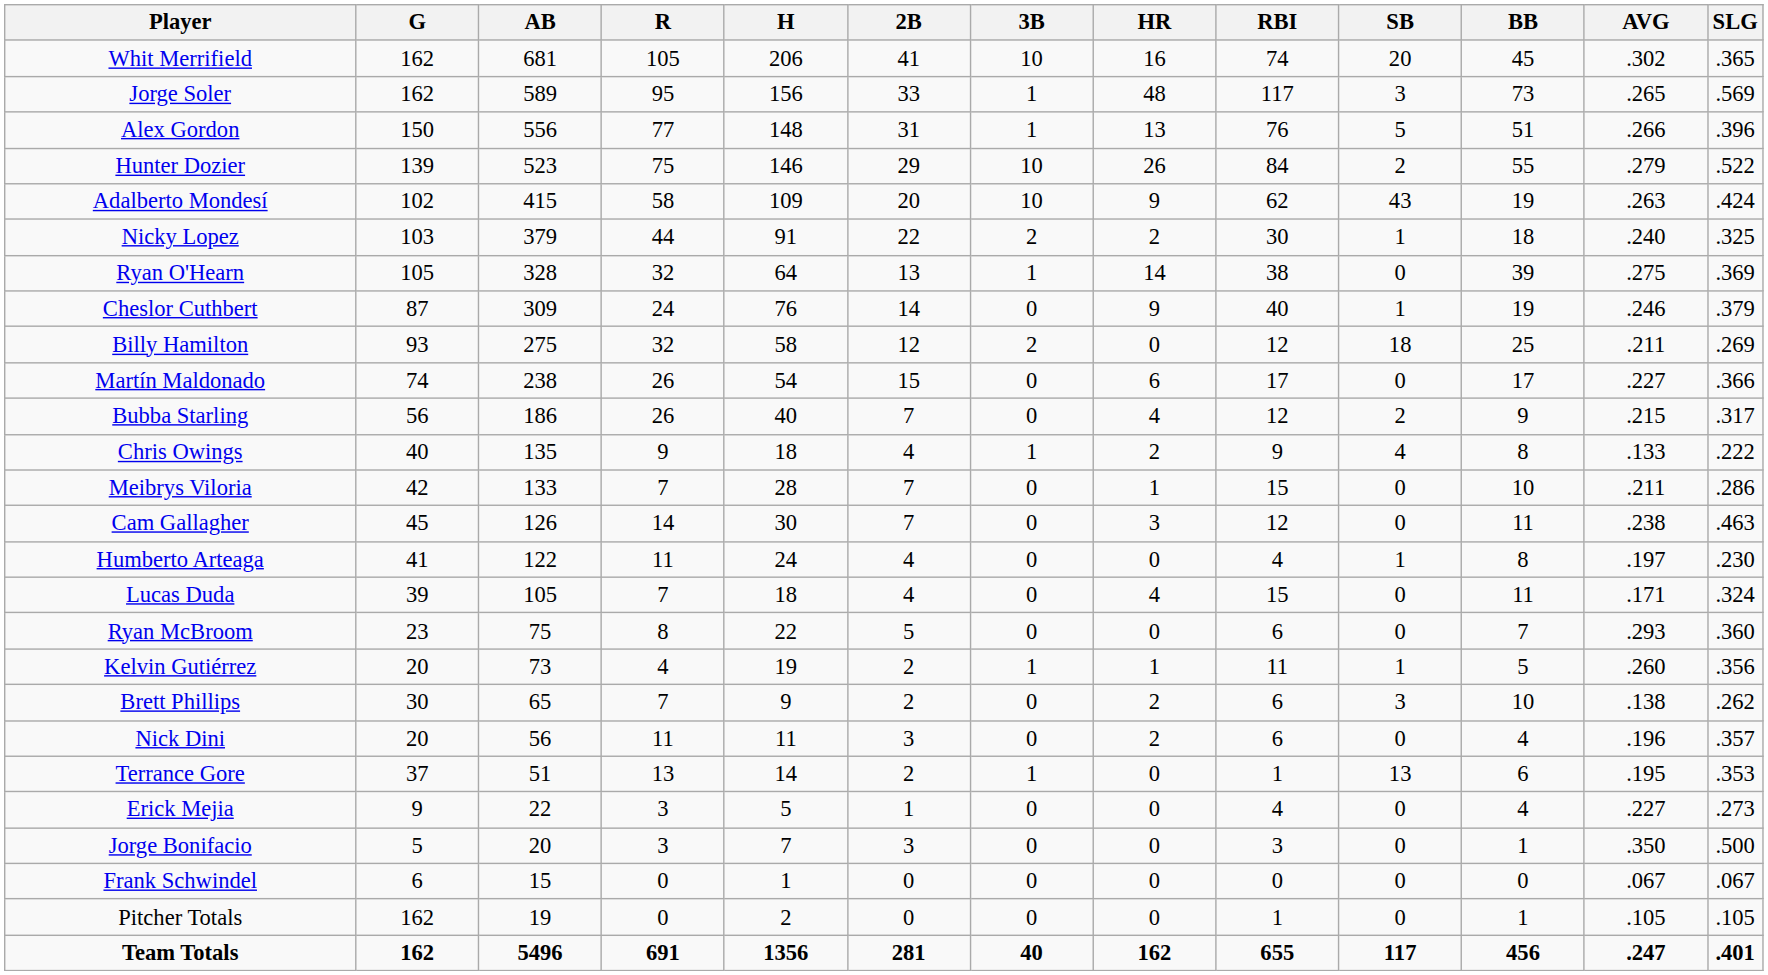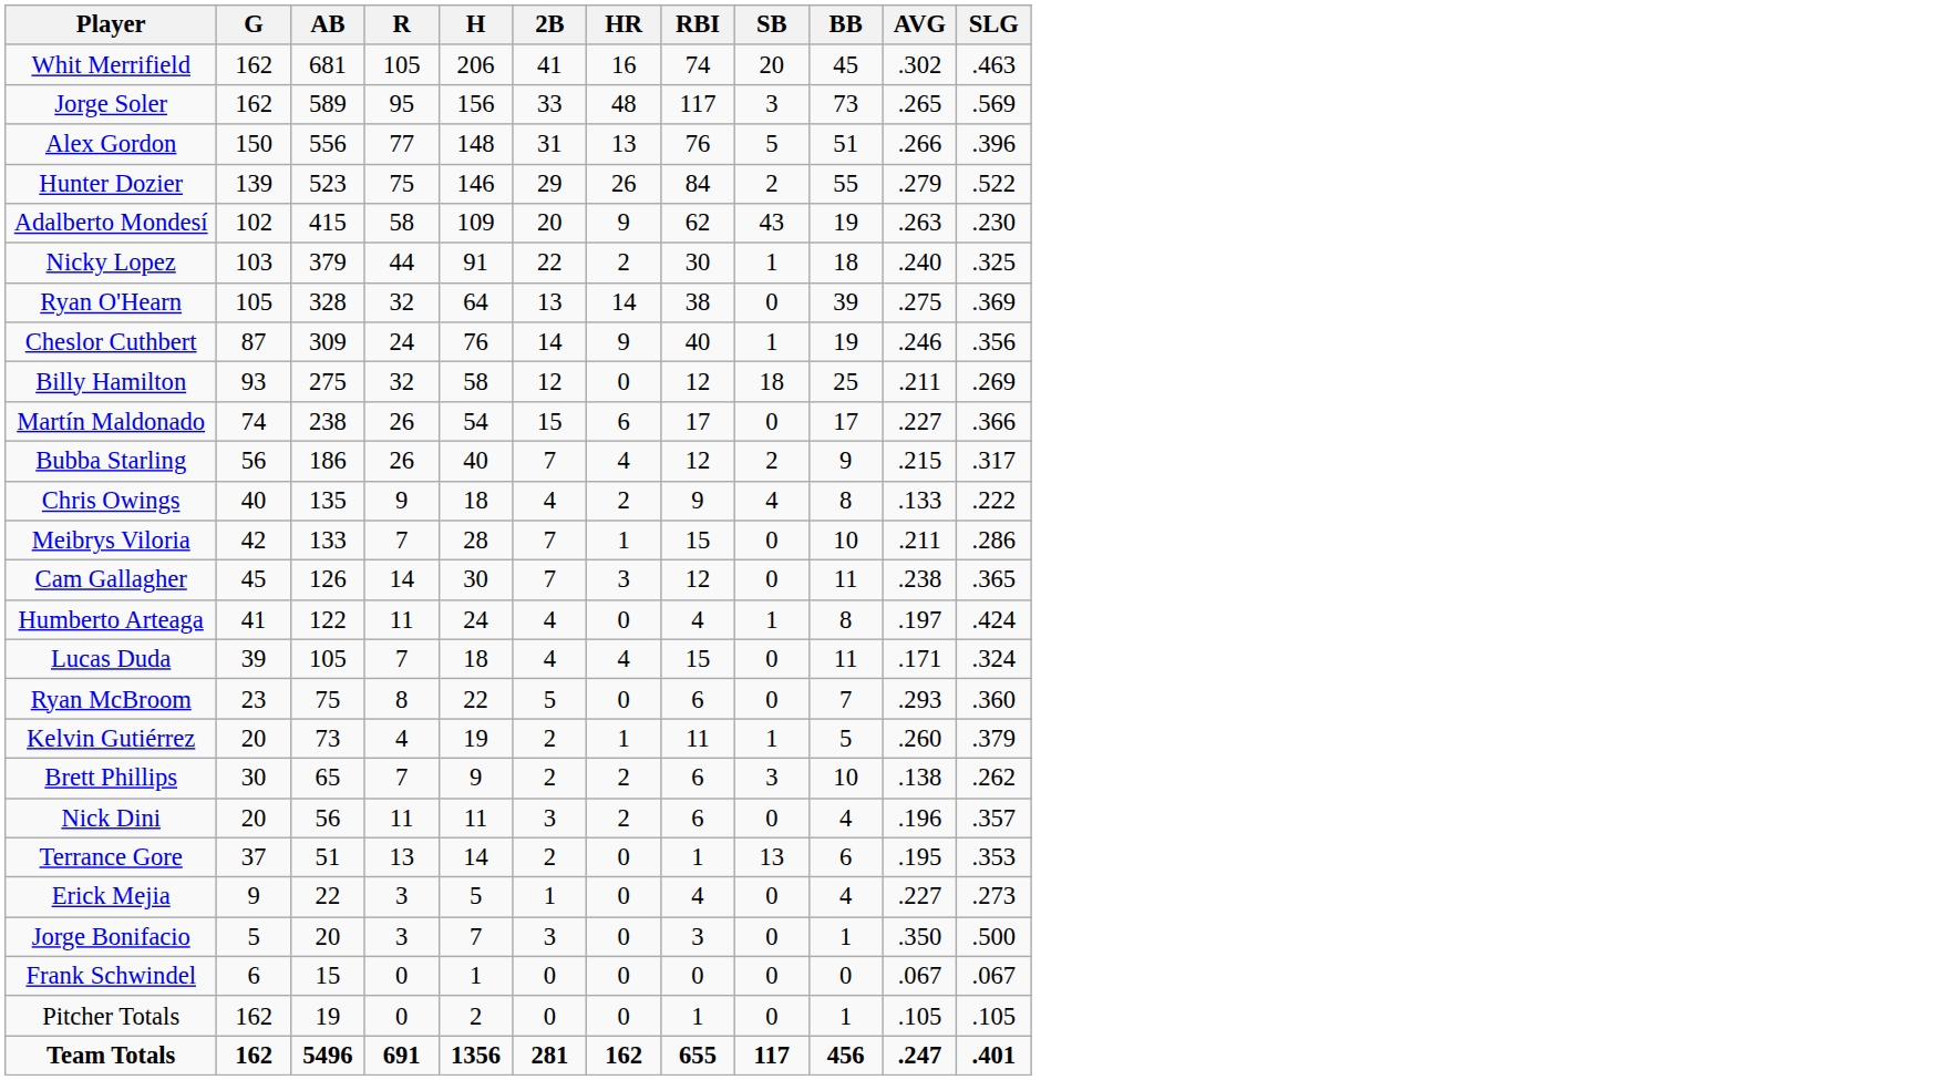 <table class=wikitable style="text-align:center">
 <tr>
 <th bgcolor=#DDDDFF; width="20%">Player</th>
 <th bgcolor=#DDDDFF; width="7%">G</th>
 <th bgcolor=#DDDDFF; width="7%">AB</th>
 <th bgcolor=#DDDDFF; width="7%">R</th>
 <th bgcolor=#DDDDFF; width="7%">H</th>
 <th bgcolor=#DDDDFF; width="7%">2B</th>
-<th bgcolor=#DDDDFF; width="7%">3B</th>
 <th bgcolor=#DDDDFF; width="7%">HR</th>
 <th bgcolor=#DDDDFF; width="7%">RBI</th>
 <th bgcolor=#DDDDFF; width="7%">SB</th>
 <th bgcolor=#DDDDFF; width="7%">BB</th>
 <th bgcolor=#DDDDFF; width="7%">AVG</th>
 <th bgcolor=#DDDDFF; width="7%">SLG</th>
 </tr>
 <tr>
 <td><a href='#'>Whit Merrifield</a></td>
 <td>162</td>
 <td>681</td>
 <td>105</td>
 <td>206</td>
 <td>41</td>
-<td>10</td>
 <td>16</td>
 <td>74</td>
 <td>20</td>
 <td>45</td>
 <td>.302</td>
-<td>.365</td>
+<td>.463</td>
 </tr>
 <tr>
 <td><a href='#'>Jorge Soler</a></td>
 <td>162</td>
 <td>589</td>
 <td>95</td>
 <td>156</td>
 <td>33</td>
-<td>1</td>
 <td>48</td>
 <td>117</td>
 <td>3</td>
 <td>73</td>
 <td>.265</td>
 <td>.569</td>
 </tr>
 <tr>
 <td><a href='#'>Alex Gordon</a></td>
 <td>150</td>
 <td>556</td>
 <td>77</td>
 <td>148</td>
 <td>31</td>
-<td>1</td>
 <td>13</td>
 <td>76</td>
 <td>5</td>
 <td>51</td>
 <td>.266</td>
 <td>.396</td>
 </tr>
 <tr>
 <td><a href='#'>Hunter Dozier</a></td>
 <td>139</td>
 <td>523</td>
 <td>75</td>
 <td>146</td>
 <td>29</td>
-<td>10</td>
 <td>26</td>
 <td>84</td>
 <td>2</td>
 <td>55</td>
 <td>.279</td>
 <td>.522</td>
 </tr>
 <tr>
 <td><a href='#'>Adalberto Mondesí</a></td>
 <td>102</td>
 <td>415</td>
 <td>58</td>
 <td>109</td>
 <td>20</td>
-<td>10</td>
 <td>9</td>
 <td>62</td>
 <td>43</td>
 <td>19</td>
 <td>.263</td>
-<td>.424</td>
+<td>.230</td>
 </tr>
 <tr>
 <td><a href='#'>Nicky Lopez</a></td>
 <td>103</td>
 <td>379</td>
 <td>44</td>
 <td>91</td>
 <td>22</td>
-<td>2</td>
 <td>2</td>
 <td>30</td>
 <td>1</td>
 <td>18</td>
 <td>.240</td>
 <td>.325</td>
 </tr>
 <tr>
 <td><a href='#'>Ryan O'Hearn</a></td>
 <td>105</td>
 <td>328</td>
 <td>32</td>
 <td>64</td>
 <td>13</td>
-<td>1</td>
 <td>14</td>
 <td>38</td>
 <td>0</td>
 <td>39</td>
 <td>.275</td>
 <td>.369</td>
 </tr>
 <tr>
 <td><a href='#'>Cheslor Cuthbert</a></td>
 <td>87</td>
 <td>309</td>
 <td>24</td>
 <td>76</td>
 <td>14</td>
-<td>0</td>
 <td>9</td>
 <td>40</td>
 <td>1</td>
 <td>19</td>
 <td>.246</td>
-<td>.379</td>
+<td>.356</td>
 </tr>
 <tr>
 <td><a href='#'>Billy Hamilton</a></td>
 <td>93</td>
 <td>275</td>
 <td>32</td>
 <td>58</td>
 <td>12</td>
-<td>2</td>
 <td>0</td>
 <td>12</td>
 <td>18</td>
 <td>25</td>
 <td>.211</td>
 <td>.269</td>
 </tr>
 <tr>
 <td><a href='#'>Martín Maldonado</a></td>
 <td>74</td>
 <td>238</td>
 <td>26</td>
 <td>54</td>
 <td>15</td>
-<td>0</td>
 <td>6</td>
 <td>17</td>
 <td>0</td>
 <td>17</td>
 <td>.227</td>
 <td>.366</td>
 </tr>
 <tr>
 <td><a href='#'>Bubba Starling</a></td>
 <td>56</td>
 <td>186</td>
 <td>26</td>
 <td>40</td>
 <td>7</td>
-<td>0</td>
 <td>4</td>
 <td>12</td>
 <td>2</td>
 <td>9</td>
 <td>.215</td>
 <td>.317</td>
 </tr>
 <tr>
 <td><a href='#'>Chris Owings</a></td>
 <td>40</td>
 <td>135</td>
 <td>9</td>
 <td>18</td>
 <td>4</td>
-<td>1</td>
 <td>2</td>
 <td>9</td>
 <td>4</td>
 <td>8</td>
 <td>.133</td>
 <td>.222</td>
 </tr>
 <tr>
 <td><a href='#'>Meibrys Viloria</a></td>
 <td>42</td>
 <td>133</td>
 <td>7</td>
 <td>28</td>
 <td>7</td>
-<td>0</td>
 <td>1</td>
 <td>15</td>
 <td>0</td>
 <td>10</td>
 <td>.211</td>
 <td>.286</td>
 </tr>
 <tr>
 <td><a href='#'>Cam Gallagher</a></td>
 <td>45</td>
 <td>126</td>
 <td>14</td>
 <td>30</td>
 <td>7</td>
-<td>0</td>
 <td>3</td>
 <td>12</td>
 <td>0</td>
 <td>11</td>
 <td>.238</td>
-<td>.463</td>
+<td>.365</td>
 </tr>
 <tr>
 <td><a href='#'>Humberto Arteaga</a></td>
 <td>41</td>
 <td>122</td>
 <td>11</td>
 <td>24</td>
 <td>4</td>
 <td>0</td>
-<td>0</td>
 <td>4</td>
 <td>1</td>
 <td>8</td>
 <td>.197</td>
-<td>.230</td>
+<td>.424</td>
 </tr>
 <tr>
 <td><a href='#'>Lucas Duda</a></td>
 <td>39</td>
 <td>105</td>
 <td>7</td>
 <td>18</td>
 <td>4</td>
-<td>0</td>
 <td>4</td>
 <td>15</td>
 <td>0</td>
 <td>11</td>
 <td>.171</td>
 <td>.324</td>
 </tr>
 <tr>
 <td><a href='#'>Ryan McBroom</a></td>
 <td>23</td>
 <td>75</td>
 <td>8</td>
 <td>22</td>
 <td>5</td>
 <td>0</td>
-<td>0</td>
 <td>6</td>
 <td>0</td>
 <td>7</td>
 <td>.293</td>
 <td>.360</td>
 </tr>
 <tr>
 <td><a href='#'>Kelvin Gutiérrez</a></td>
 <td>20</td>
 <td>73</td>
 <td>4</td>
 <td>19</td>
 <td>2</td>
 <td>1</td>
-<td>1</td>
 <td>11</td>
 <td>1</td>
 <td>5</td>
 <td>.260</td>
-<td>.356</td>
+<td>.379</td>
 </tr>
 <tr>
 <td><a href='#'>Brett Phillips</a></td>
 <td>30</td>
 <td>65</td>
 <td>7</td>
 <td>9</td>
 <td>2</td>
-<td>0</td>
 <td>2</td>
 <td>6</td>
 <td>3</td>
 <td>10</td>
 <td>.138</td>
 <td>.262</td>
 </tr>
 <tr>
 <td><a href='#'>Nick Dini</a></td>
 <td>20</td>
 <td>56</td>
 <td>11</td>
 <td>11</td>
 <td>3</td>
-<td>0</td>
 <td>2</td>
 <td>6</td>
 <td>0</td>
 <td>4</td>
 <td>.196</td>
 <td>.357</td>
 </tr>
 <tr>
 <td><a href='#'>Terrance Gore</a></td>
 <td>37</td>
 <td>51</td>
 <td>13</td>
 <td>14</td>
 <td>2</td>
-<td>1</td>
 <td>0</td>
 <td>1</td>
 <td>13</td>
 <td>6</td>
 <td>.195</td>
 <td>.353</td>
 </tr>
 <tr>
 <td><a href='#'>Erick Mejia</a></td>
 <td>9</td>
 <td>22</td>
 <td>3</td>
 <td>5</td>
 <td>1</td>
 <td>0</td>
-<td>0</td>
 <td>4</td>
 <td>0</td>
 <td>4</td>
 <td>.227</td>
 <td>.273</td>
 </tr>
 <tr>
 <td><a href='#'>Jorge Bonifacio</a></td>
 <td>5</td>
 <td>20</td>
 <td>3</td>
 <td>7</td>
 <td>3</td>
-<td>0</td>
 <td>0</td>
 <td>3</td>
 <td>0</td>
 <td>1</td>
 <td>.350</td>
 <td>.500</td>
 </tr>
 <tr>
 <td><a href='#'>Frank Schwindel</a></td>
 <td>6</td>
 <td>15</td>
 <td>0</td>
 <td>1</td>
 <td>0</td>
 <td>0</td>
 <td>0</td>
 <td>0</td>
 <td>0</td>
-<td>0</td>
 <td>.067</td>
 <td>.067</td>
 </tr>
 <tr>
 <td>Pitcher Totals</td>
 <td>162</td>
 <td>19</td>
 <td>0</td>
 <td>2</td>
-<td>0</td>
 <td>0</td>
 <td>0</td>
 <td>1</td>
 <td>0</td>
 <td>1</td>
 <td>.105</td>
 <td>.105</td>
 </tr>
 <tr>
 <td><strong>Team Totals</strong></td>
 <td><strong>162</strong></td>
 <td><strong>5496</strong></td>
 <td><strong>691</strong></td>
 <td><strong>1356</strong></td>
 <td><strong>281</strong></td>
-<td><strong>40</strong></td>
 <td><strong>162</strong></td>
 <td><strong>655</strong></td>
 <td><strong>117</strong></td>
 <td><strong>456</strong></td>
 <td><strong>.247</strong></td>
 <td><strong>.401</strong></td>
 </tr>
 </table>
